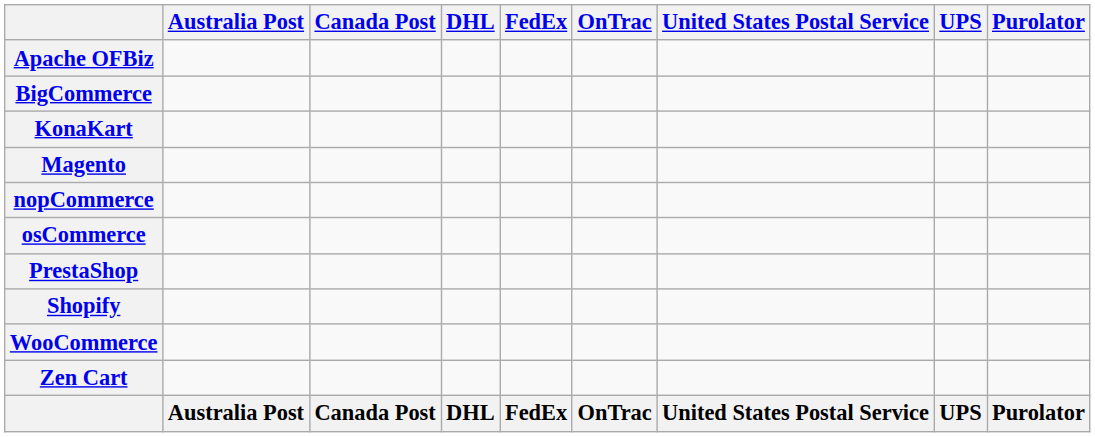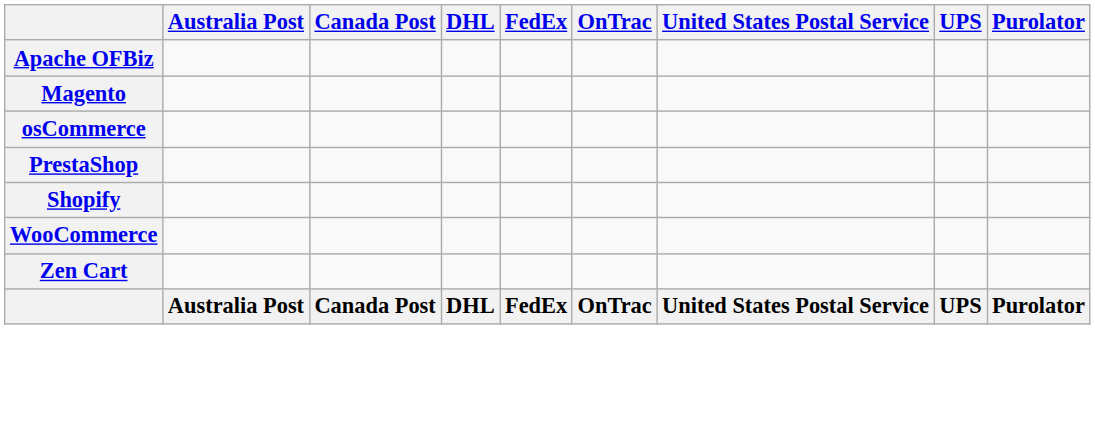 <table class="wikitable sortable">
 <tr>
 <th scope="row"></th>
 <th><a href='#'>Australia Post</a></th>
 <th><a href='#'>Canada Post</a></th>
 <th><a href='#'>DHL</a></th>
 <th><a href='#'>FedEx</a></th>
 <th><a href='#'>OnTrac</a></th>
 <th><a href='#'>United States Postal Service</a></th>
 <th><a href='#'>UPS</a></th>
 <th><a href='#'>Purolator</a></th>
 </tr>
 <tr>
 <th scope="row"><a href='#'>Apache OFBiz</a></th>
 <td></td>
 <td></td>
 <td></td>
 <td></td>
 <td></td>
 <td></td>
 <td></td>
 <td></td>
 </tr>
 <tr>
-<th scope="row"><a href='#'>BigCommerce</a></th>
-<td></td>
-<td></td>
-<td></td>
-<td></td>
-<td></td>
-<td></td>
-<td></td>
-<td></td>
-</tr>
-<tr>
-<th scope="row"><a href='#'>KonaKart</a></th>
-<td></td>
-<td></td>
-<td></td>
-<td></td>
-<td></td>
-<td></td>
-<td></td>
-<td></td>
-</tr>
-<tr>
 <th scope="row"><a href='#'>Magento</a></th>
-<td></td>
-<td></td>
-<td></td>
-<td></td>
-<td></td>
-<td></td>
-<td></td>
-<td></td>
-</tr>
-<tr>
-<th scope="row"><a href='#'>nopCommerce</a></th>
 <td></td>
 <td></td>
 <td></td>
 <td></td>
 <td></td>
 <td></td>
 <td></td>
 <td></td>
 </tr>
 <tr>
 <th scope="row"><a href='#'>osCommerce</a></th>
 <td></td>
 <td></td>
 <td></td>
 <td></td>
 <td></td>
 <td></td>
 <td></td>
 <td></td>
 </tr>
 <tr>
 <th scope="row"><a href='#'>PrestaShop</a></th>
 <td></td>
 <td></td>
 <td></td>
 <td></td>
 <td></td>
 <td></td>
 <td></td>
 <td></td>
 </tr>
 <tr>
 <th scope="row"><a href='#'>Shopify</a></th>
 <td></td>
 <td></td>
 <td></td>
 <td></td>
 <td></td>
 <td></td>
 <td></td>
 <td></td>
 </tr>
 <tr>
 <th scope="row"><a href='#'>WooCommerce</a></th>
 <td></td>
 <td></td>
 <td></td>
 <td></td>
 <td></td>
 <td></td>
 <td></td>
 <td></td>
 </tr>
 <tr>
 <th scope="row"><a href='#'>Zen Cart</a></th>
 <td></td>
 <td></td>
 <td></td>
 <td></td>
 <td></td>
 <td></td>
 <td></td>
 <td></td>
 </tr>
 <tr class="sortbottom">
 <th></th>
 <th>Australia Post</th>
 <th>Canada Post</th>
 <th>DHL</th>
 <th>FedEx</th>
 <th>OnTrac</th>
 <th>United States Postal Service</th>
 <th>UPS</th>
 <th>Purolator</th>
 </tr>
 </table>
